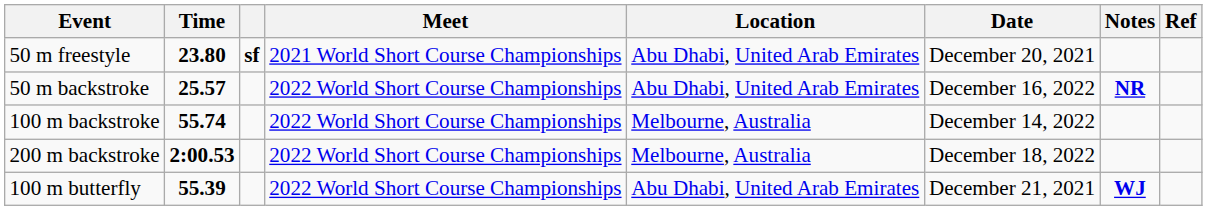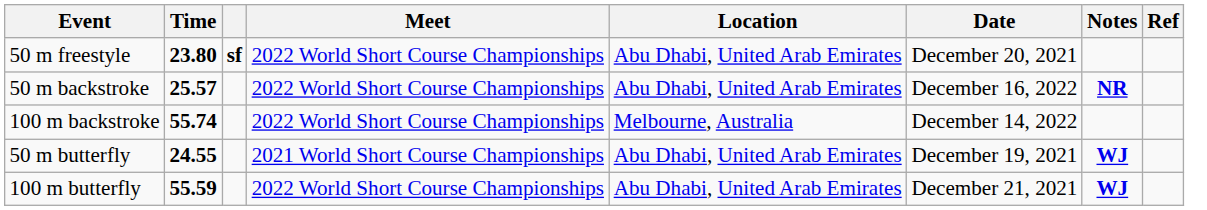 <table class="wikitable">
 <tr>
 <th>Event</th>
 <th>Time</th>
 <th></th>
 <th>Meet</th>
 <th>Location</th>
 <th>Date</th>
 <th>Notes</th>
 <th>Ref</th>
 </tr>
 <tr>
 <td>50 m freestyle</td>
 <td style="text-align:center;"><strong>23.80</strong></td>
 <td><strong>sf</strong></td>
-<td><a href='#'>2021 World Short Course Championships</a></td>
+<td><a href='#'>2022 World Short Course Championships</a></td>
 <td><a href='#'>Abu Dhabi</a>, <a href='#'>United Arab Emirates</a></td>
 <td>December 20, 2021</td>
 <td style="text-align:center;"></td>
 <td style="text-align:center;"></td>
 </tr>
 <tr>
 <td>50 m backstroke</td>
 <td style="text-align:center;"><strong>25.57</strong></td>
 <td></td>
 <td><a href='#'>2022 World Short Course Championships</a></td>
 <td><a href='#'>Abu Dhabi</a>, <a href='#'>United Arab Emirates</a></td>
 <td>December 16, 2022</td>
 <td style="text-align:center;"><strong><a href='#'>NR</a></strong></td>
 <td style="text-align:center;"></td>
 </tr>
 <tr>
 <td>100 m backstroke</td>
 <td style="text-align:center;"><strong>55.74</strong></td>
 <td></td>
 <td><a href='#'>2022 World Short Course Championships</a></td>
 <td><a href='#'>Melbourne</a>, <a href='#'>Australia</a></td>
 <td>December 14, 2022</td>
 <td style="text-align:center;"></td>
 <td style="text-align:center;"></td>
 </tr>
 <tr>
-<td>200 m backstroke</td>
-<td style="text-align:center;"><strong>2:00.53</strong></td>
+<td>50 m butterfly</td>
+<td style="text-align:center;"><strong>24.55</strong></td>
 <td></td>
-<td><a href='#'>2022 World Short Course Championships</a></td>
-<td><a href='#'>Melbourne</a>, <a href='#'>Australia</a></td>
-<td>December 18, 2022</td>
-<td style="text-align:center;"></td>
+<td><a href='#'>2021 World Short Course Championships</a></td>
+<td><a href='#'>Abu Dhabi</a>, <a href='#'>United Arab Emirates</a></td>
+<td>December 19, 2021</td>
+<td style="text-align:center;"><strong><a href='#'>WJ</a></strong></td>
 <td style="text-align:center;"></td>
 </tr>
 <tr>
 <td>100 m butterfly</td>
-<td style="text-align:center;"><strong>55.39</strong></td>
+<td style="text-align:center;"><strong>55.59</strong></td>
 <td></td>
 <td><a href='#'>2022 World Short Course Championships</a></td>
 <td><a href='#'>Abu Dhabi</a>, <a href='#'>United Arab Emirates</a></td>
 <td>December 21, 2021</td>
 <td style="text-align:center;"><strong><a href='#'>WJ</a></strong></td>
 <td style="text-align:center;"></td>
 </tr>
 </table>
